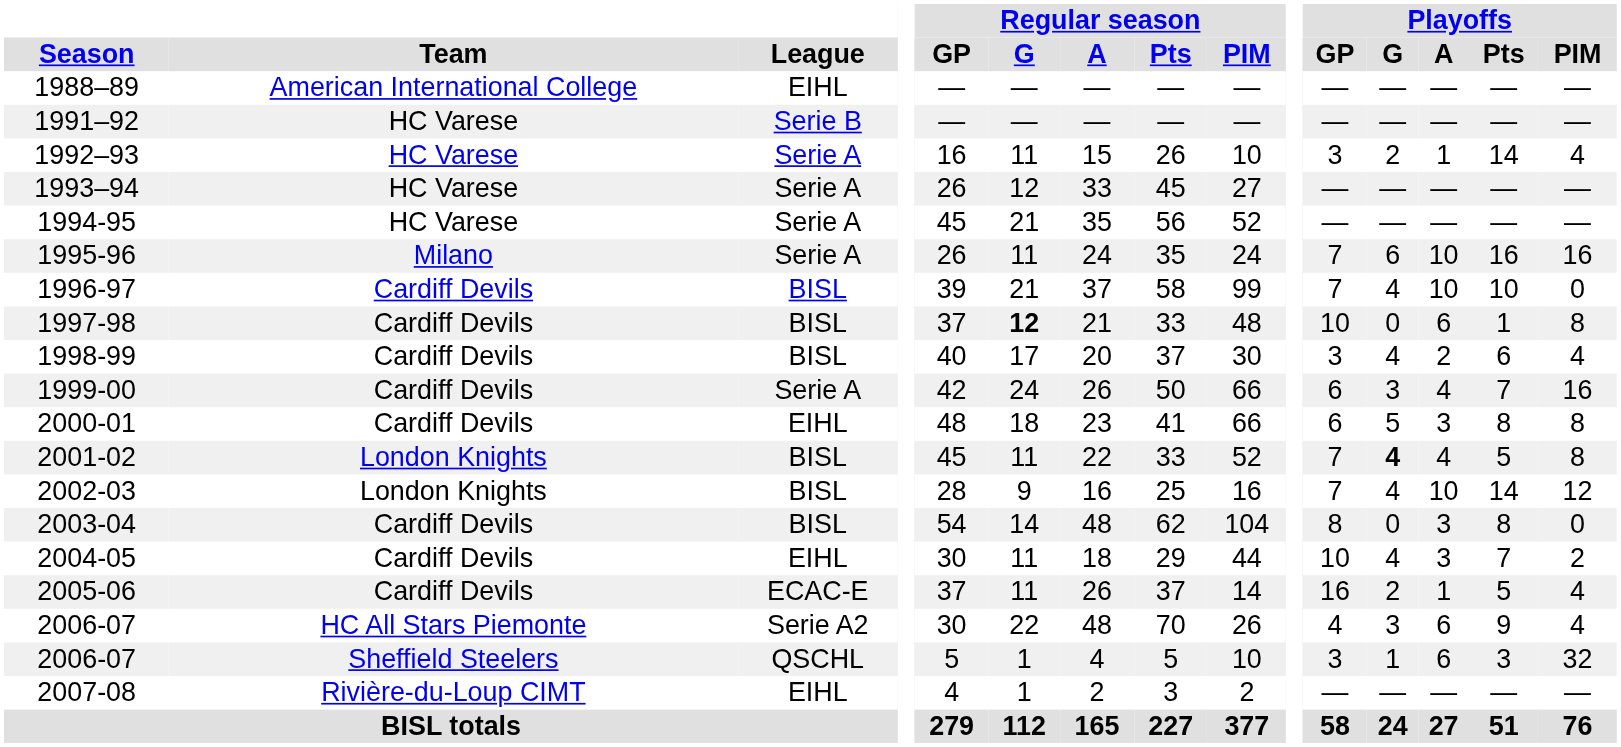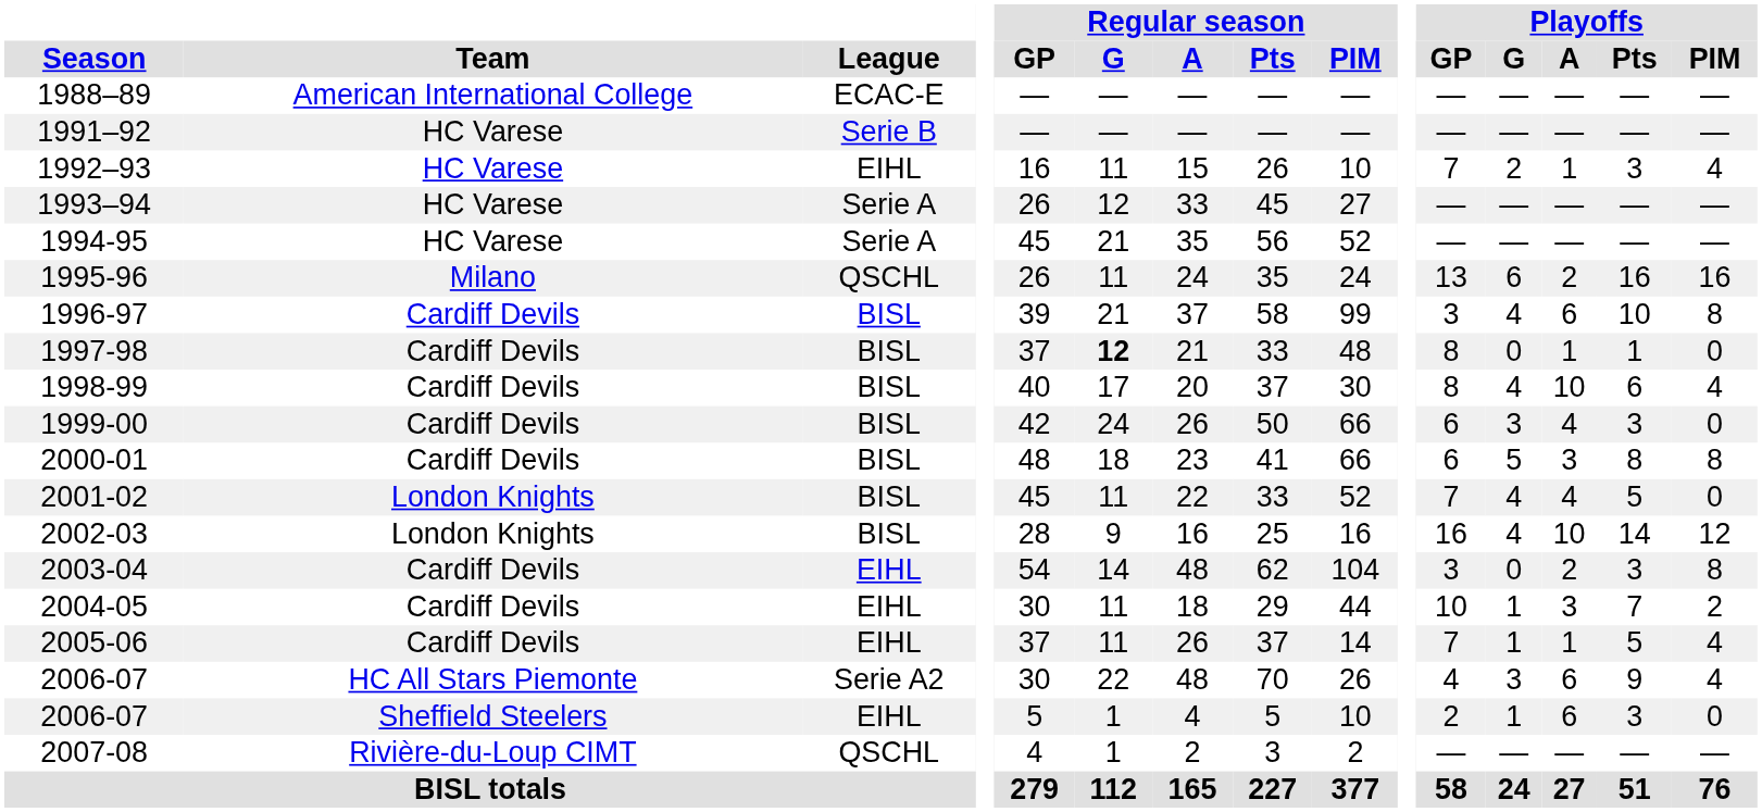 <table border="0" cellpadding="1" cellspacing="0" style="text-align:center; width:60em;">
 <tr style="background:#e0e0e0;">
 <th colspan="3"  bgcolor="#ffffff"> </th>
 <th rowspan="100" bgcolor="#ffffff"> </th>
 <th colspan="5"><a href='#'>Regular season</a></th>
 <th rowspan="100" bgcolor="#ffffff"> </th>
 <th colspan="5"><a href='#'>Playoffs</a></th>
 </tr>
 <tr style="background:#e0e0e0;">
 <th><a href='#'>Season</a></th>
 <th>Team</th>
 <th>League</th>
 <th>GP</th>
 <th><a href='#'>G</a></th>
 <th><a href='#'>A</a></th>
 <th><a href='#'>Pts</a></th>
 <th><a href='#'>PIM</a></th>
 <th>GP</th>
 <th>G</th>
 <th>A</th>
 <th>Pts</th>
 <th>PIM</th>
 </tr>
 <tr>
 <td>1988–89</td>
 <td><a href='#'>American International College</a></td>
-<td>EIHL</td>
+<td>ECAC-E</td>
 <td>—</td>
 <td>—</td>
 <td>—</td>
 <td>—</td>
 <td>—</td>
 <td>—</td>
 <td>—</td>
 <td>—</td>
 <td>—</td>
 <td>—</td>
 </tr>
 <tr style="background:#f0f0f0;">
 <td>1991–92</td>
 <td>HC Varese</td>
 <td><a href='#'>Serie B</a></td>
 <td>—</td>
 <td>—</td>
 <td>—</td>
 <td>—</td>
 <td>—</td>
 <td>—</td>
 <td>—</td>
 <td>—</td>
 <td>—</td>
 <td>—</td>
 </tr>
 <tr>
 <td>1992–93</td>
 <td><a href='#'>HC Varese</a></td>
-<td><a href='#'>Serie A</a></td>
+<td>EIHL</td>
 <td>16</td>
 <td>11</td>
 <td>15</td>
 <td>26</td>
 <td>10</td>
-<td>3</td>
+<td>7</td>
 <td>2</td>
 <td>1</td>
-<td>14</td>
+<td>3</td>
 <td>4</td>
 </tr>
 <tr style="background:#f0f0f0;">
 <td>1993–94</td>
 <td>HC Varese</td>
 <td>Serie A</td>
 <td>26</td>
 <td>12</td>
 <td>33</td>
 <td>45</td>
 <td>27</td>
 <td>—</td>
 <td>—</td>
 <td>—</td>
 <td>—</td>
 <td>—</td>
 </tr>
 <tr>
 <td>1994-95</td>
 <td>HC Varese</td>
 <td>Serie A</td>
 <td>45</td>
 <td>21</td>
 <td>35</td>
 <td>56</td>
 <td>52</td>
 <td>—</td>
 <td>—</td>
 <td>—</td>
 <td>—</td>
 <td>—</td>
 </tr>
 <tr style="background:#f0f0f0;">
 <td>1995-96</td>
 <td><a href='#'>Milano</a></td>
-<td>Serie A</td>
+<td>QSCHL</td>
 <td>26</td>
 <td>11</td>
 <td>24</td>
 <td>35</td>
 <td>24</td>
-<td>7</td>
+<td>13</td>
 <td>6</td>
-<td>10</td>
+<td>2</td>
 <td>16</td>
 <td>16</td>
 </tr>
 <tr>
 <td>1996-97</td>
 <td><a href='#'>Cardiff Devils</a></td>
 <td><a href='#'>BISL</a></td>
 <td>39</td>
 <td>21</td>
 <td>37</td>
 <td>58</td>
 <td>99</td>
-<td>7</td>
+<td>3</td>
 <td>4</td>
+<td>6</td>
 <td>10</td>
-<td>10</td>
-<td>0</td>
+<td>8</td>
 </tr>
 <tr style="background:#f0f0f0;">
 <td>1997-98</td>
 <td>Cardiff Devils</td>
 <td>BISL</td>
 <td>37</td>
 <td><strong>12</strong></td>
 <td>21</td>
 <td>33</td>
 <td>48</td>
-<td>10</td>
+<td>8</td>
 <td>0</td>
-<td>6</td>
 <td>1</td>
-<td>8</td>
+<td>1</td>
+<td>0</td>
 </tr>
 <tr>
 <td>1998-99</td>
 <td>Cardiff Devils</td>
 <td>BISL</td>
 <td>40</td>
 <td>17</td>
 <td>20</td>
 <td>37</td>
 <td>30</td>
-<td>3</td>
+<td>8</td>
 <td>4</td>
-<td>2</td>
+<td>10</td>
 <td>6</td>
 <td>4</td>
 </tr>
 <tr style="background:#f0f0f0;">
 <td>1999-00</td>
 <td>Cardiff Devils</td>
-<td>Serie A</td>
+<td>BISL</td>
 <td>42</td>
 <td>24</td>
 <td>26</td>
 <td>50</td>
 <td>66</td>
 <td>6</td>
 <td>3</td>
 <td>4</td>
-<td>7</td>
-<td>16</td>
+<td>3</td>
+<td>0</td>
 </tr>
 <tr>
 <td>2000-01</td>
 <td>Cardiff Devils</td>
-<td>EIHL</td>
+<td>BISL</td>
 <td>48</td>
 <td>18</td>
 <td>23</td>
 <td>41</td>
 <td>66</td>
 <td>6</td>
 <td>5</td>
 <td>3</td>
 <td>8</td>
 <td>8</td>
 </tr>
 <tr style="background:#f0f0f0;">
 <td>2001-02</td>
 <td><a href='#'>London Knights</a></td>
 <td>BISL</td>
 <td>45</td>
 <td>11</td>
 <td>22</td>
 <td>33</td>
 <td>52</td>
 <td>7</td>
-<td><strong>4</strong></td>
+<td>4</td>
 <td>4</td>
 <td>5</td>
-<td>8</td>
+<td>0</td>
 </tr>
 <tr>
 <td>2002-03</td>
 <td>London Knights</td>
 <td>BISL</td>
 <td>28</td>
 <td>9</td>
 <td>16</td>
 <td>25</td>
 <td>16</td>
-<td>7</td>
+<td>16</td>
 <td>4</td>
 <td>10</td>
 <td>14</td>
 <td>12</td>
 </tr>
 <tr style="background:#f0f0f0;">
 <td>2003-04</td>
 <td>Cardiff Devils</td>
-<td>BISL</td>
+<td><a href='#'>EIHL</a></td>
 <td>54</td>
 <td>14</td>
 <td>48</td>
 <td>62</td>
 <td>104</td>
-<td>8</td>
+<td>3</td>
 <td>0</td>
+<td>2</td>
 <td>3</td>
 <td>8</td>
-<td>0</td>
 </tr>
 <tr>
 <td>2004-05</td>
 <td>Cardiff Devils</td>
 <td>EIHL</td>
 <td>30</td>
 <td>11</td>
 <td>18</td>
 <td>29</td>
 <td>44</td>
 <td>10</td>
-<td>4</td>
+<td>1</td>
 <td>3</td>
 <td>7</td>
 <td>2</td>
 </tr>
 <tr style="background:#f0f0f0;">
 <td>2005-06</td>
 <td>Cardiff Devils</td>
-<td>ECAC-E</td>
+<td>EIHL</td>
 <td>37</td>
 <td>11</td>
 <td>26</td>
 <td>37</td>
 <td>14</td>
-<td>16</td>
-<td>2</td>
+<td>7</td>
+<td>1</td>
 <td>1</td>
 <td>5</td>
 <td>4</td>
 </tr>
 <tr>
 <td>2006-07</td>
 <td><a href='#'>HC All Stars Piemonte</a></td>
 <td>Serie A2</td>
 <td>30</td>
 <td>22</td>
 <td>48</td>
 <td>70</td>
 <td>26</td>
 <td>4</td>
 <td>3</td>
 <td>6</td>
 <td>9</td>
 <td>4</td>
 </tr>
 <tr style="background:#f0f0f0;">
 <td>2006-07</td>
 <td><a href='#'>Sheffield Steelers</a></td>
-<td>QSCHL</td>
+<td>EIHL</td>
 <td>5</td>
 <td>1</td>
 <td>4</td>
 <td>5</td>
 <td>10</td>
-<td>3</td>
+<td>2</td>
 <td>1</td>
 <td>6</td>
 <td>3</td>
-<td>32</td>
+<td>0</td>
 </tr>
 <tr>
 <td>2007-08</td>
 <td><a href='#'>Rivière-du-Loup CIMT</a></td>
-<td>EIHL</td>
+<td>QSCHL</td>
 <td>4</td>
 <td>1</td>
 <td>2</td>
 <td>3</td>
 <td>2</td>
 <td>—</td>
 <td>—</td>
 <td>—</td>
 <td>—</td>
 <td>—</td>
 </tr>
 <tr style="background:#e0e0e0;">
 <th colspan="3">BISL totals</th>
 <th>279</th>
 <th>112</th>
 <th>165</th>
 <th>227</th>
 <th>377</th>
 <th>58</th>
 <th>24</th>
 <th>27</th>
 <th>51</th>
 <th>76</th>
 </tr>
 </table>
